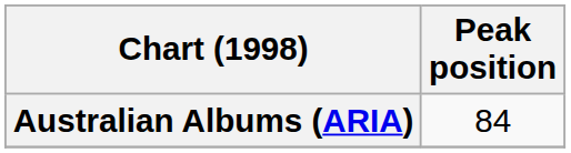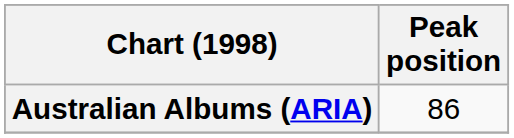 <table class="wikitable sortable plainrowheaders" style="text-align:center">
 <tr>
 <th scope="col">Chart (1998)</th>
 <th scope="col">Peak<br>position</th>
 </tr>
 <tr>
 <th scope="row">Australian Albums (<a href='#'>ARIA</a>)</th>
-<td>84</td>
+<td>86</td>
 </tr>
 <tr>
 </tr>
 <tr>
 </tr>
 </table>
